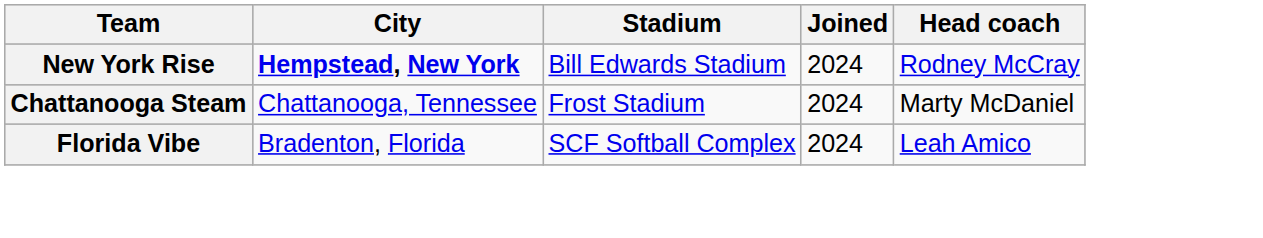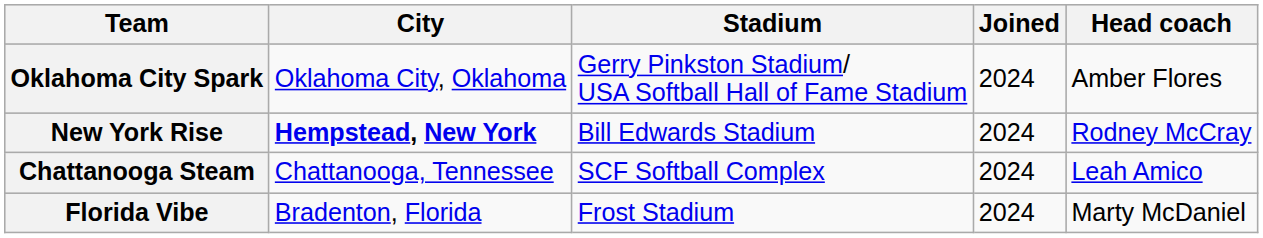 <table class="wikitable plainrowheaders">
 <tr>
 <th scope="col">Team</th>
 <th scope="col">City</th>
 <th scope="col">Stadium</th>
 <th scope="col">Joined</th>
 <th scope="col">Head coach</th>
+</tr>
+<tr>
+<th scope="row">Oklahoma City Spark</th>
+<td><a href='#'>Oklahoma City</a>, <a href='#'>Oklahoma</a></td>
+<td><a href='#'>Gerry Pinkston Stadium</a>/<br><a href='#'>USA Softball Hall of Fame Stadium</a></td>
+<td>2024</td>
+<td>Amber Flores</td>
 </tr>
 <tr>
 <th scope="row">New York Rise</th>
 <td><strong><a href='#'>Hempstead</a>, <a href='#'>New York</a></strong></td>
 <td><a href='#'>Bill Edwards Stadium</a></td>
 <td>2024</td>
 <td><a href='#'>Rodney McCray</a></td>
 </tr>
 <tr>
 <th scope="row">Chattanooga Steam</th>
 <td><a href='#'>Chattanooga, Tennessee</a></td>
+<td><a href='#'>SCF Softball Complex</a></td>
+<td>2024</td>
+<td><a href='#'>Leah Amico</a></td>
+</tr>
+<tr>
+<th scope="row">Florida Vibe</th>
+<td><a href='#'>Bradenton</a>, <a href='#'>Florida</a></td>
 <td><a href='#'>Frost Stadium</a></td>
 <td>2024</td>
 <td>Marty McDaniel</td>
 </tr>
-<tr>
-<th scope="row">Florida Vibe</th>
-<td><a href='#'>Bradenton</a>, <a href='#'>Florida</a></td>
-<td><a href='#'>SCF Softball Complex</a></td>
-<td>2024</td>
-<td><a href='#'>Leah Amico</a></td>
-</tr>
 </table>
